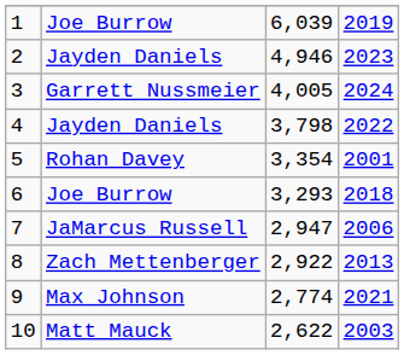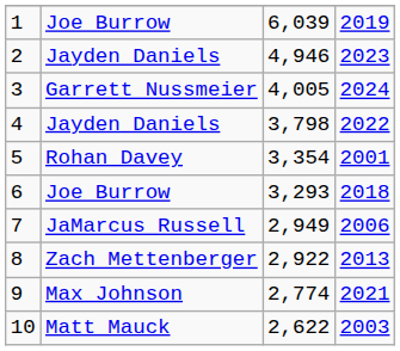 <table class="wikitable">
 <tr>
 </tr>
 <tr>
 <td>1</td>
 <td><a href='#'>Joe Burrow</a></td>
 <td><abbr>6,039</abbr></td>
 <td><a href='#'>2019</a></td>
 </tr>
 <tr>
 <td>2</td>
 <td><a href='#'>Jayden Daniels</a></td>
 <td><abbr>4,946</abbr></td>
 <td><a href='#'>2023</a></td>
 </tr>
 <tr>
 <td>3</td>
 <td><a href='#'>Garrett Nussmeier</a></td>
 <td><abbr>4,005</abbr></td>
 <td><a href='#'>2024</a></td>
 </tr>
 <tr>
 <td>4</td>
 <td><a href='#'>Jayden Daniels</a></td>
 <td><abbr>3,798</abbr></td>
 <td><a href='#'>2022</a></td>
 </tr>
 <tr>
 <td>5</td>
 <td><a href='#'>Rohan Davey</a></td>
 <td><abbr>3,354</abbr></td>
 <td><a href='#'>2001</a></td>
 </tr>
 <tr>
 <td>6</td>
 <td><a href='#'>Joe Burrow</a></td>
 <td><abbr>3,293</abbr></td>
 <td><a href='#'>2018</a></td>
 </tr>
 <tr>
 <td>7</td>
 <td><a href='#'>JaMarcus Russell</a></td>
-<td><abbr>2,947</abbr></td>
+<td><abbr>2,949</abbr></td>
 <td><a href='#'>2006</a></td>
 </tr>
 <tr>
 <td>8</td>
 <td><a href='#'>Zach Mettenberger</a></td>
 <td><abbr>2,922</abbr></td>
 <td><a href='#'>2013</a></td>
 </tr>
 <tr>
 <td>9</td>
 <td><a href='#'>Max Johnson</a></td>
 <td><abbr>2,774</abbr></td>
 <td><a href='#'>2021</a></td>
 </tr>
 <tr>
 <td>10</td>
 <td><a href='#'>Matt Mauck</a></td>
 <td><abbr>2,622</abbr></td>
 <td><a href='#'>2003</a></td>
 </tr>
 </table>
